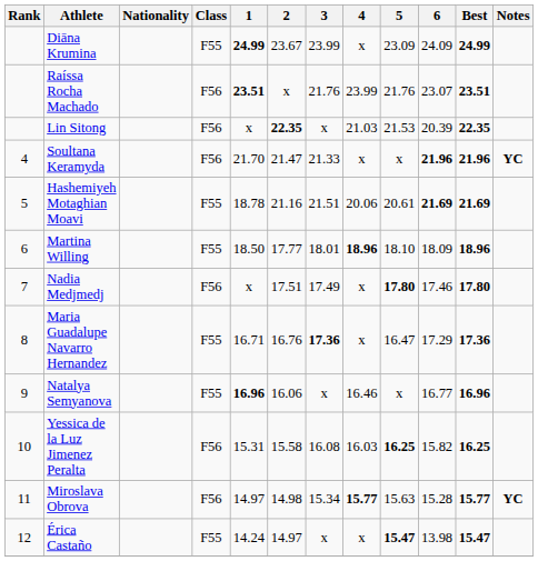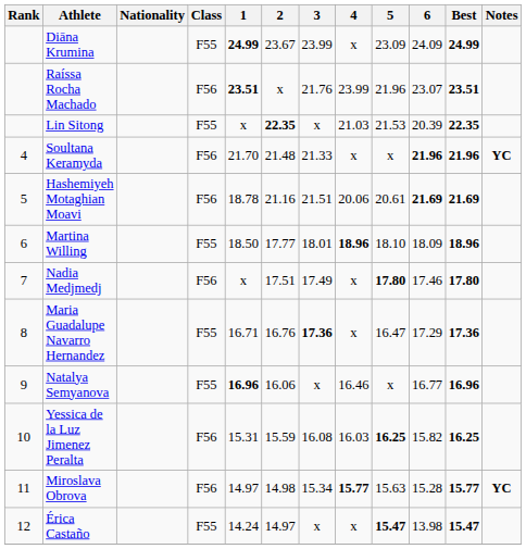 <table class="wikitable sortable" style="text-align:center">
 <tr>
 <th>Rank</th>
 <th>Athlete</th>
 <th>Nationality</th>
 <th>Class</th>
 <th>1</th>
 <th>2</th>
 <th>3</th>
 <th>4</th>
 <th>5</th>
 <th>6</th>
 <th>Best</th>
 <th>Notes</th>
 </tr>
 <tr>
 <td></td>
 <td align="left"><a href='#'>Diāna Krumina</a></td>
 <td align="left"></td>
 <td>F55</td>
 <td><strong>24.99</strong></td>
 <td>23.67</td>
 <td>23.99</td>
 <td>x</td>
 <td>23.09</td>
 <td>24.09</td>
 <td><strong>24.99</strong></td>
 <td></td>
 </tr>
 <tr>
 <td></td>
 <td align="left"><a href='#'>Raíssa Rocha Machado</a></td>
 <td align="left"></td>
 <td>F56</td>
 <td><strong>23.51</strong></td>
 <td>x</td>
 <td>21.76</td>
 <td>23.99</td>
-<td>21.76</td>
+<td>21.96</td>
 <td>23.07</td>
 <td><strong>23.51</strong></td>
 <td></td>
 </tr>
 <tr>
 <td></td>
 <td align="left"><a href='#'>Lin Sitong</a></td>
 <td align="left"></td>
-<td>F56</td>
+<td>F55</td>
 <td>x</td>
 <td><strong>22.35</strong></td>
 <td>x</td>
 <td>21.03</td>
 <td>21.53</td>
 <td>20.39</td>
 <td><strong>22.35</strong></td>
 <td></td>
 </tr>
 <tr>
 <td>4</td>
 <td align="left"><a href='#'>Soultana Keramyda</a></td>
 <td align="left"></td>
 <td>F56</td>
 <td>21.70</td>
-<td>21.47</td>
+<td>21.48</td>
 <td>21.33</td>
 <td>x</td>
 <td>x</td>
 <td><strong>21.96</strong></td>
 <td><strong>21.96</strong></td>
 <td><strong>YC</strong> </td>
 </tr>
 <tr>
 <td>5</td>
 <td align="left"><a href='#'>Hashemiyeh Motaghian Moavi</a></td>
 <td align="left"></td>
-<td>F55</td>
+<td>F56</td>
 <td>18.78</td>
 <td>21.16</td>
 <td>21.51</td>
 <td>20.06</td>
 <td>20.61</td>
 <td><strong>21.69</strong></td>
 <td><strong>21.69</strong></td>
 <td></td>
 </tr>
 <tr>
 <td>6</td>
 <td align="left"><a href='#'>Martina Willing</a></td>
 <td align="left"></td>
 <td>F55</td>
 <td>18.50</td>
 <td>17.77</td>
 <td>18.01</td>
 <td><strong>18.96</strong></td>
 <td>18.10</td>
 <td>18.09</td>
 <td><strong>18.96</strong></td>
 <td></td>
 </tr>
 <tr>
 <td>7</td>
 <td align="left"><a href='#'>Nadia Medjmedj</a></td>
 <td align="left"></td>
 <td>F56</td>
 <td>x</td>
 <td>17.51</td>
 <td>17.49</td>
 <td>x</td>
 <td><strong>17.80</strong></td>
 <td>17.46</td>
 <td><strong>17.80</strong></td>
 <td></td>
 </tr>
 <tr>
 <td>8</td>
 <td align="left"><a href='#'>Maria Guadalupe Navarro Hernandez</a></td>
 <td align="left"></td>
 <td>F55</td>
 <td>16.71</td>
 <td>16.76</td>
 <td><strong>17.36</strong></td>
 <td>x</td>
 <td>16.47</td>
 <td>17.29</td>
 <td><strong>17.36</strong></td>
 <td></td>
 </tr>
 <tr>
 <td>9</td>
 <td align="left"><a href='#'>Natalya Semyanova</a></td>
 <td align="left"></td>
 <td>F55</td>
 <td><strong>16.96</strong></td>
 <td>16.06</td>
 <td>x</td>
 <td>16.46</td>
 <td>x</td>
 <td>16.77</td>
 <td><strong>16.96</strong></td>
 <td></td>
 </tr>
 <tr>
 <td>10</td>
 <td align="left"><a href='#'>Yessica de la Luz Jimenez Peralta</a></td>
 <td align="left"></td>
 <td>F56</td>
 <td>15.31</td>
-<td>15.58</td>
+<td>15.59</td>
 <td>16.08</td>
 <td>16.03</td>
 <td><strong>16.25</strong></td>
 <td>15.82</td>
 <td><strong>16.25</strong></td>
 <td></td>
 </tr>
 <tr>
 <td>11</td>
 <td align="left"><a href='#'>Miroslava Obrova</a></td>
 <td align="left"></td>
 <td>F56</td>
 <td>14.97</td>
 <td>14.98</td>
 <td>15.34</td>
 <td><strong>15.77</strong></td>
 <td>15.63</td>
 <td>15.28</td>
 <td><strong>15.77</strong></td>
 <td><strong>YC</strong> </td>
 </tr>
 <tr>
 <td>12</td>
 <td align="left"><a href='#'>Érica Castaño</a></td>
 <td align="left"></td>
 <td>F55</td>
 <td>14.24</td>
 <td>14.97</td>
 <td>x</td>
 <td>x</td>
 <td><strong>15.47</strong></td>
 <td>13.98</td>
 <td><strong>15.47</strong></td>
 <td></td>
 </tr>
 <tr>
 </tr>
 </table>
